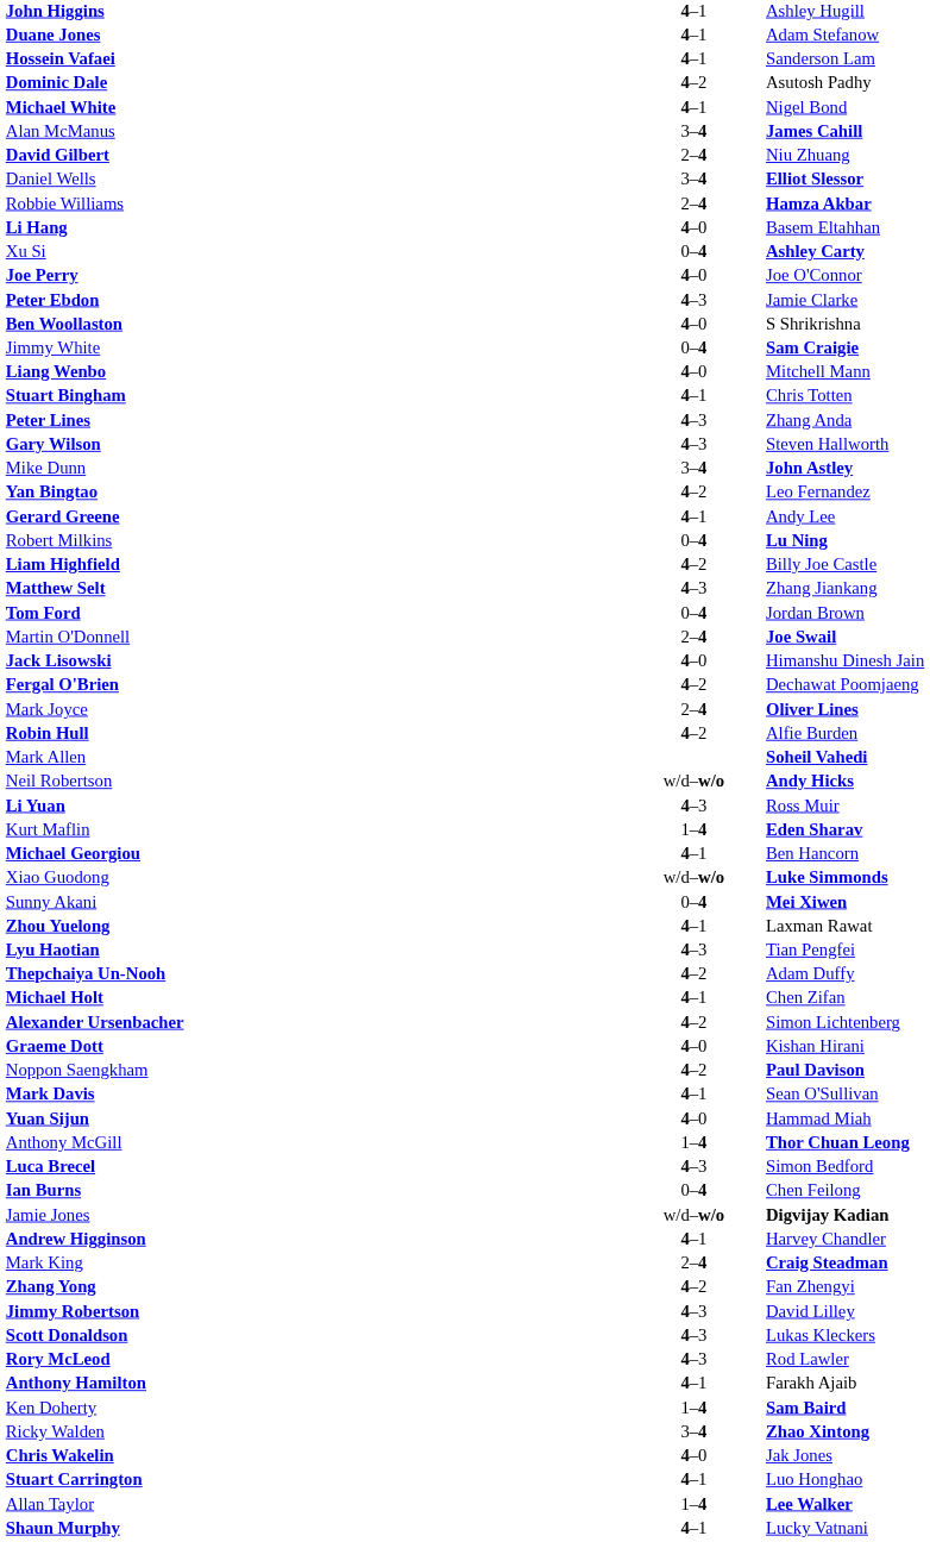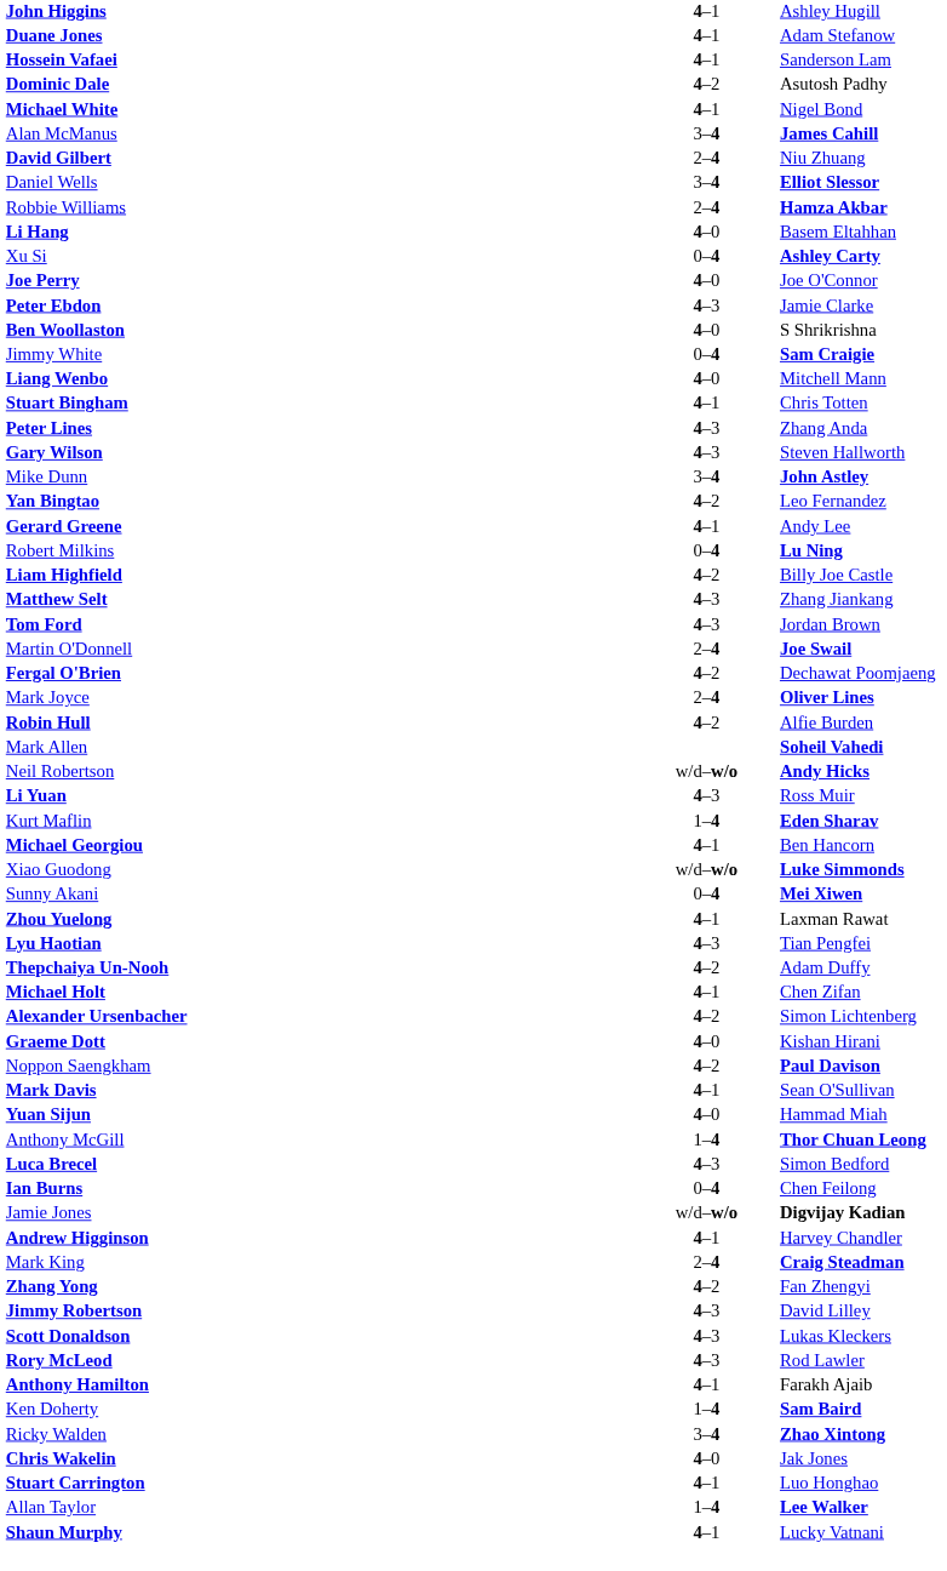 <table width="100%">
 <tr>
 <td width=45%> <strong><a href='#'>John Higgins</a></strong></td>
 <td width=10% align="center"><strong>4</strong>–1</td>
 <td width=45%> <a href='#'>Ashley Hugill</a></td>
 </tr>
 <tr>
 <td> <strong><a href='#'>Duane Jones</a></strong></td>
 <td align="center"><strong>4</strong>–1</td>
 <td> <a href='#'>Adam Stefanow</a></td>
 </tr>
 <tr>
 <td> <strong><a href='#'>Hossein Vafaei</a></strong></td>
 <td align="center"><strong>4</strong>–1</td>
 <td> <a href='#'>Sanderson Lam</a></td>
 </tr>
 <tr>
 <td> <strong><a href='#'>Dominic Dale</a></strong></td>
 <td align="center"><strong>4</strong>–2</td>
 <td> Asutosh Padhy</td>
 </tr>
 <tr>
 <td> <strong><a href='#'>Michael White</a></strong></td>
 <td align="center"><strong>4</strong>–1</td>
 <td> <a href='#'>Nigel Bond</a></td>
 </tr>
 <tr>
 <td> <a href='#'>Alan McManus</a></td>
 <td align="center">3–<strong>4</strong></td>
 <td> <strong><a href='#'>James Cahill</a></strong></td>
 </tr>
 <tr>
 <td> <strong><a href='#'>David Gilbert</a></strong></td>
 <td align="center">2–<strong>4</strong></td>
 <td> <a href='#'>Niu Zhuang</a></td>
 </tr>
 <tr>
 <td> <a href='#'>Daniel Wells</a></td>
 <td align="center">3–<strong>4</strong></td>
 <td> <strong><a href='#'>Elliot Slessor</a></strong></td>
 </tr>
 <tr>
 <td> <a href='#'>Robbie Williams</a></td>
 <td align="center">2–<strong>4</strong></td>
 <td> <strong><a href='#'>Hamza Akbar</a></strong></td>
 </tr>
 <tr>
 <td> <strong><a href='#'>Li Hang</a></strong></td>
 <td align="center"><strong>4</strong>–0</td>
 <td> <a href='#'>Basem Eltahhan</a></td>
 </tr>
 <tr>
 <td> <a href='#'>Xu Si</a></td>
 <td align="center">0–<strong>4</strong></td>
 <td> <strong><a href='#'>Ashley Carty</a></strong></td>
 </tr>
 <tr>
 <td> <strong><a href='#'>Joe Perry</a></strong></td>
 <td align="center"><strong>4</strong>–0</td>
 <td> <a href='#'>Joe O'Connor</a></td>
 </tr>
 <tr>
 <td> <strong><a href='#'>Peter Ebdon</a></strong></td>
 <td align="center"><strong>4</strong>–3</td>
 <td> <a href='#'>Jamie Clarke</a></td>
 </tr>
 <tr>
 <td> <strong><a href='#'>Ben Woollaston</a></strong></td>
 <td align="center"><strong>4</strong>–0</td>
 <td> S Shrikrishna</td>
 </tr>
 <tr>
 <td> <a href='#'>Jimmy White</a></td>
 <td align="center">0–<strong>4</strong></td>
 <td> <strong><a href='#'>Sam Craigie</a></strong></td>
 </tr>
 <tr>
 <td> <strong><a href='#'>Liang Wenbo</a></strong></td>
 <td align="center"><strong>4</strong>–0</td>
 <td> <a href='#'>Mitchell Mann</a></td>
 </tr>
 <tr>
 <td> <strong><a href='#'>Stuart Bingham</a></strong></td>
 <td align="center"><strong>4</strong>–1</td>
 <td> <a href='#'>Chris Totten</a></td>
 </tr>
 <tr>
 <td> <strong><a href='#'>Peter Lines</a></strong></td>
 <td align="center"><strong>4</strong>–3</td>
 <td> <a href='#'>Zhang Anda</a></td>
 </tr>
 <tr>
 <td> <strong><a href='#'>Gary Wilson</a></strong></td>
 <td align="center"><strong>4</strong>–3</td>
 <td> <a href='#'>Steven Hallworth</a></td>
 </tr>
 <tr>
 <td> <a href='#'>Mike Dunn</a></td>
 <td align="center">3–<strong>4</strong></td>
 <td> <strong><a href='#'>John Astley</a></strong></td>
 </tr>
 <tr>
 <td> <strong><a href='#'>Yan Bingtao</a></strong></td>
 <td align="center"><strong>4</strong>–2</td>
 <td> <a href='#'>Leo Fernandez</a></td>
 </tr>
 <tr>
 <td> <strong><a href='#'>Gerard Greene</a></strong></td>
 <td align="center"><strong>4</strong>–1</td>
 <td> <a href='#'>Andy Lee</a></td>
 </tr>
 <tr>
 <td> <a href='#'>Robert Milkins</a></td>
 <td align="center">0–<strong>4</strong></td>
 <td> <strong><a href='#'>Lu Ning</a></strong></td>
 </tr>
 <tr>
 <td> <strong><a href='#'>Liam Highfield</a></strong></td>
 <td align="center"><strong>4</strong>–2</td>
 <td> <a href='#'>Billy Joe Castle</a></td>
 </tr>
 <tr>
 <td> <strong><a href='#'>Matthew Selt</a></strong></td>
 <td align="center"><strong>4</strong>–3</td>
 <td> <a href='#'>Zhang Jiankang</a></td>
 </tr>
 <tr>
 <td> <strong><a href='#'>Tom Ford</a></strong></td>
-<td align="center">0–<strong>4</strong></td>
+<td align="center"><strong>4</strong>–3</td>
 <td> <a href='#'>Jordan Brown</a></td>
 </tr>
 <tr>
 <td> <a href='#'>Martin O'Donnell</a></td>
 <td align="center">2–<strong>4</strong></td>
 <td> <strong><a href='#'>Joe Swail</a></strong></td>
-</tr>
-<tr>
-<td> <strong><a href='#'>Jack Lisowski</a></strong></td>
-<td align="center"><strong>4</strong>–0</td>
-<td> <a href='#'>Himanshu Dinesh Jain</a></td>
 </tr>
 <tr>
 <td> <strong><a href='#'>Fergal O'Brien</a></strong></td>
 <td align="center"><strong>4</strong>–2</td>
 <td> <a href='#'>Dechawat Poomjaeng</a></td>
 </tr>
 <tr>
 <td> <a href='#'>Mark Joyce</a></td>
 <td align="center">2–<strong>4</strong></td>
 <td> <strong><a href='#'>Oliver Lines</a></strong></td>
 </tr>
 <tr>
 <td> <strong><a href='#'>Robin Hull</a></strong></td>
 <td align="center"><strong>4</strong>–2</td>
 <td> <a href='#'>Alfie Burden</a></td>
 </tr>
 <tr>
 <td> <a href='#'>Mark Allen</a></td>
 <td align="center"></td>
 <td> <strong><a href='#'>Soheil Vahedi</a></strong></td>
 </tr>
 <tr>
 <td> <a href='#'>Neil Robertson</a></td>
 <td align="center">w/d–<strong>w/o</strong></td>
 <td> <strong><a href='#'>Andy Hicks</a></strong></td>
 </tr>
 <tr>
 <td> <strong><a href='#'>Li Yuan</a></strong></td>
 <td align="center"><strong>4</strong>–3</td>
 <td> <a href='#'>Ross Muir</a></td>
 </tr>
 <tr>
 <td> <a href='#'>Kurt Maflin</a></td>
 <td align="center">1–<strong>4</strong></td>
 <td> <strong><a href='#'>Eden Sharav</a></strong></td>
 </tr>
 <tr>
 <td> <strong><a href='#'>Michael Georgiou</a></strong></td>
 <td align="center"><strong>4</strong>–1</td>
 <td> <a href='#'>Ben Hancorn</a></td>
 </tr>
 <tr>
 <td> <a href='#'>Xiao Guodong</a></td>
 <td align="center">w/d–<strong>w/o</strong></td>
 <td> <strong><a href='#'>Luke Simmonds</a></strong></td>
 </tr>
 <tr>
 <td> <a href='#'>Sunny Akani</a></td>
 <td align="center">0–<strong>4</strong></td>
 <td> <strong><a href='#'>Mei Xiwen</a></strong></td>
 </tr>
 <tr>
 <td> <strong><a href='#'>Zhou Yuelong</a></strong></td>
 <td align="center"><strong>4</strong>–1</td>
 <td> Laxman Rawat</td>
 </tr>
 <tr>
 <td> <strong><a href='#'>Lyu Haotian</a></strong></td>
 <td align="center"><strong>4</strong>–3</td>
 <td> <a href='#'>Tian Pengfei</a></td>
 </tr>
 <tr>
 <td> <strong><a href='#'>Thepchaiya Un-Nooh</a></strong></td>
 <td align="center"><strong>4</strong>–2</td>
 <td> <a href='#'>Adam Duffy</a></td>
 </tr>
 <tr>
 <td> <strong><a href='#'>Michael Holt</a></strong></td>
 <td align="center"><strong>4</strong>–1</td>
 <td> <a href='#'>Chen Zifan</a></td>
 </tr>
 <tr>
 <td> <strong><a href='#'>Alexander Ursenbacher</a></strong></td>
 <td align="center"><strong>4</strong>–2</td>
 <td> <a href='#'>Simon Lichtenberg</a></td>
 </tr>
 <tr>
 <td> <strong><a href='#'>Graeme Dott</a></strong></td>
 <td align="center"><strong>4</strong>–0</td>
 <td> <a href='#'>Kishan Hirani</a></td>
 </tr>
 <tr>
 <td> <a href='#'>Noppon Saengkham</a></td>
 <td align="center"><strong>4</strong>–2</td>
 <td> <strong><a href='#'>Paul Davison</a></strong></td>
 </tr>
 <tr>
 <td> <strong><a href='#'>Mark Davis</a></strong></td>
 <td align="center"><strong>4</strong>–1</td>
 <td> <a href='#'>Sean O'Sullivan</a></td>
 </tr>
 <tr>
 <td> <strong><a href='#'>Yuan Sijun</a></strong></td>
 <td align="center"><strong>4</strong>–0</td>
 <td> <a href='#'>Hammad Miah</a></td>
 </tr>
 <tr>
 <td> <a href='#'>Anthony McGill</a></td>
 <td align="center">1–<strong>4</strong></td>
 <td> <strong><a href='#'>Thor Chuan Leong</a></strong></td>
 </tr>
 <tr>
 <td> <strong><a href='#'>Luca Brecel</a></strong></td>
 <td align="center"><strong>4</strong>–3</td>
 <td> <a href='#'>Simon Bedford</a></td>
 </tr>
 <tr>
 <td> <strong><a href='#'>Ian Burns</a></strong></td>
 <td align="center">0–<strong>4</strong></td>
 <td> <a href='#'>Chen Feilong</a></td>
 </tr>
 <tr>
 <td> <a href='#'>Jamie Jones</a></td>
 <td align="center">w/d–<strong>w/o</strong></td>
 <td> <strong>Digvijay Kadian</strong></td>
 </tr>
 <tr>
 <td> <strong><a href='#'>Andrew Higginson</a></strong></td>
 <td align="center"><strong>4</strong>–1</td>
 <td> <a href='#'>Harvey Chandler</a></td>
 </tr>
 <tr>
 <td> <a href='#'>Mark King</a></td>
 <td align="center">2–<strong>4</strong></td>
 <td> <strong><a href='#'>Craig Steadman</a></strong></td>
 </tr>
 <tr>
 <td> <strong><a href='#'>Zhang Yong</a></strong></td>
 <td align="center"><strong>4</strong>–2</td>
 <td> <a href='#'>Fan Zhengyi</a></td>
 </tr>
 <tr>
 <td> <strong><a href='#'>Jimmy Robertson</a></strong></td>
 <td align="center"><strong>4</strong>–3</td>
 <td> <a href='#'>David Lilley</a></td>
 </tr>
 <tr>
 <td> <strong><a href='#'>Scott Donaldson</a></strong></td>
 <td align="center"><strong>4</strong>–3</td>
 <td> <a href='#'>Lukas Kleckers</a></td>
 </tr>
 <tr>
 <td> <strong><a href='#'>Rory McLeod</a></strong></td>
 <td align="center"><strong>4</strong>–3</td>
 <td> <a href='#'>Rod Lawler</a></td>
 </tr>
 <tr>
 <td> <strong><a href='#'>Anthony Hamilton</a></strong></td>
 <td align="center"><strong>4</strong>–1</td>
 <td> Farakh Ajaib</td>
 </tr>
 <tr>
 <td> <a href='#'>Ken Doherty</a></td>
 <td align="center">1–<strong>4</strong></td>
 <td> <strong><a href='#'>Sam Baird</a></strong></td>
 </tr>
 <tr>
 <td> <a href='#'>Ricky Walden</a></td>
 <td align="center">3–<strong>4</strong></td>
 <td> <strong><a href='#'>Zhao Xintong</a></strong></td>
 </tr>
 <tr>
 <td> <strong><a href='#'>Chris Wakelin</a></strong></td>
 <td align="center"><strong>4</strong>–0</td>
 <td> <a href='#'>Jak Jones</a></td>
 </tr>
 <tr>
 <td> <strong><a href='#'>Stuart Carrington</a></strong></td>
 <td align="center"><strong>4</strong>–1</td>
 <td> <a href='#'>Luo Honghao</a></td>
 </tr>
 <tr>
 <td> <a href='#'>Allan Taylor</a></td>
 <td align="center">1–<strong>4</strong></td>
 <td> <strong><a href='#'>Lee Walker</a></strong></td>
 </tr>
 <tr>
 <td> <strong><a href='#'>Shaun Murphy</a></strong></td>
 <td align="center"><strong>4</strong>–1</td>
 <td> <a href='#'>Lucky Vatnani</a></td>
 </tr>
 </table>
